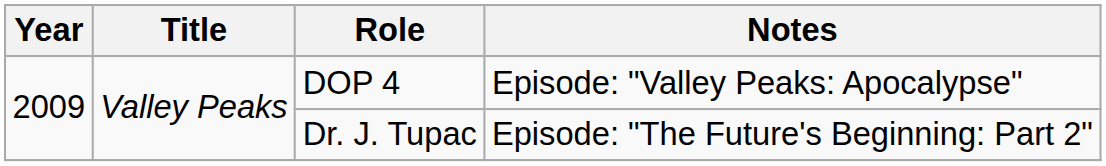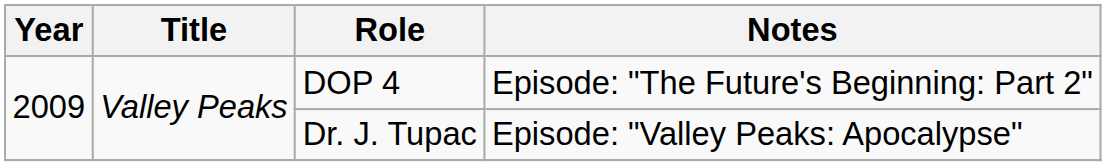 <table class="wikitable sortable">
 <tr>
 <th>Year</th>
 <th>Title</th>
 <th>Role</th>
 <th class="unsortable">Notes</th>
 </tr>
 <tr>
 <td rowspan="2">2009</td>
 <td rowspan="2"><em>Valley Peaks</em></td>
 <td>DOP 4</td>
-<td>Episode: "Valley Peaks: Apocalypse"</td>
+<td>Episode: "The Future's Beginning: Part 2"</td>
 </tr>
 <tr>
 <td>Dr. J. Tupac</td>
-<td>Episode: "The Future's Beginning: Part 2"</td>
+<td>Episode: "Valley Peaks: Apocalypse"</td>
 </tr>
 <tr>
 </tr>
 </table>
